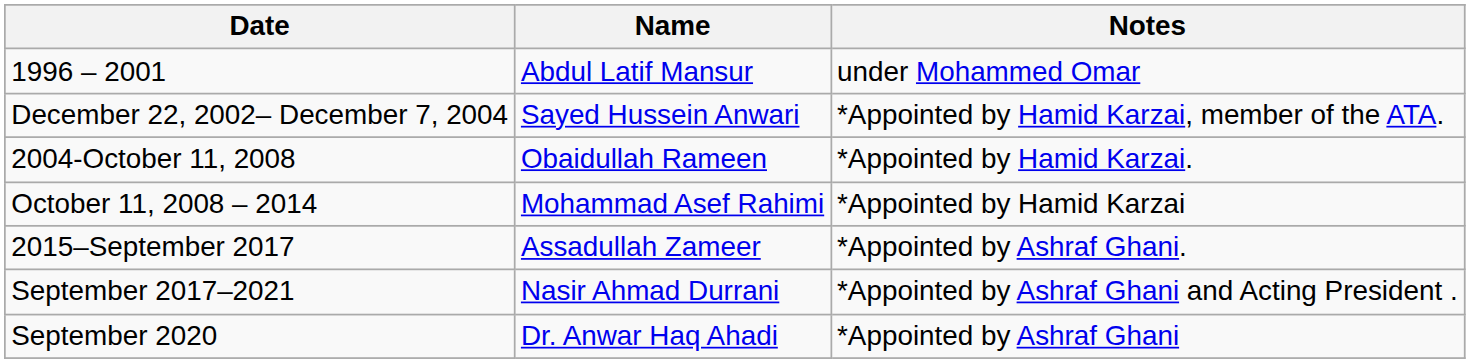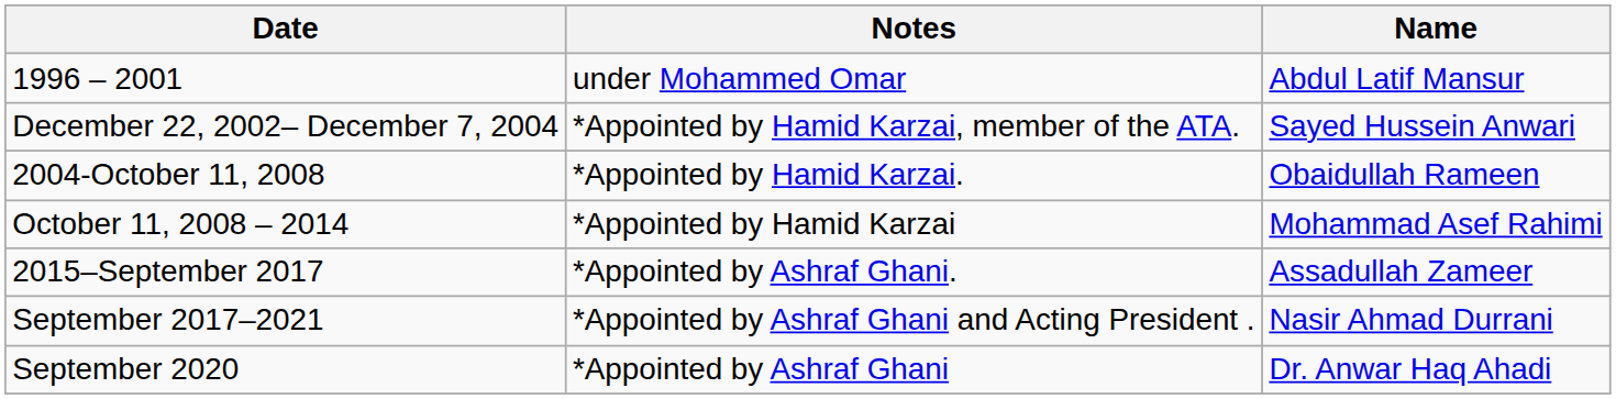 <table class="wikitable">
 <tr>
 <th>Date</th>
+<th>Notes</th>
 <th>Name</th>
-<th>Notes</th>
 </tr>
 <tr>
 <td>1996 – 2001</td>
+<td>under <a href='#'>Mohammed Omar</a></td>
 <td><a href='#'>Abdul Latif Mansur</a></td>
-<td>under <a href='#'>Mohammed Omar</a></td>
 </tr>
 <tr>
 <td>December 22, 2002– December 7, 2004</td>
+<td>*Appointed by <a href='#'>Hamid Karzai</a>, member of the <a href='#'>ATA</a>.</td>
 <td><a href='#'>Sayed Hussein Anwari</a></td>
-<td>*Appointed by <a href='#'>Hamid Karzai</a>, member of the <a href='#'>ATA</a>.</td>
 </tr>
 <tr>
 <td>2004-October 11, 2008</td>
+<td>*Appointed by <a href='#'>Hamid Karzai</a>.</td>
 <td><a href='#'>Obaidullah Rameen</a></td>
-<td>*Appointed by <a href='#'>Hamid Karzai</a>.</td>
 </tr>
 <tr>
 <td>October 11, 2008 – 2014</td>
+<td>*Appointed by Hamid Karzai</td>
 <td><a href='#'>Mohammad Asef Rahimi</a></td>
-<td>*Appointed by Hamid Karzai</td>
 </tr>
 <tr>
 <td>2015–September 2017</td>
+<td>*Appointed by <a href='#'>Ashraf Ghani</a>.</td>
 <td><a href='#'>Assadullah Zameer</a></td>
-<td>*Appointed by <a href='#'>Ashraf Ghani</a>.</td>
 </tr>
 <tr>
 <td>September 2017–2021</td>
+<td>*Appointed by <a href='#'>Ashraf Ghani</a> and Acting President .</td>
 <td><a href='#'>Nasir Ahmad Durrani</a></td>
-<td>*Appointed by <a href='#'>Ashraf Ghani</a> and Acting President .</td>
 </tr>
 <tr>
 <td>September 2020</td>
+<td>*Appointed by <a href='#'>Ashraf Ghani</a></td>
 <td><a href='#'>Dr. Anwar Haq Ahadi</a></td>
-<td>*Appointed by <a href='#'>Ashraf Ghani</a></td>
 </tr>
 </table>
